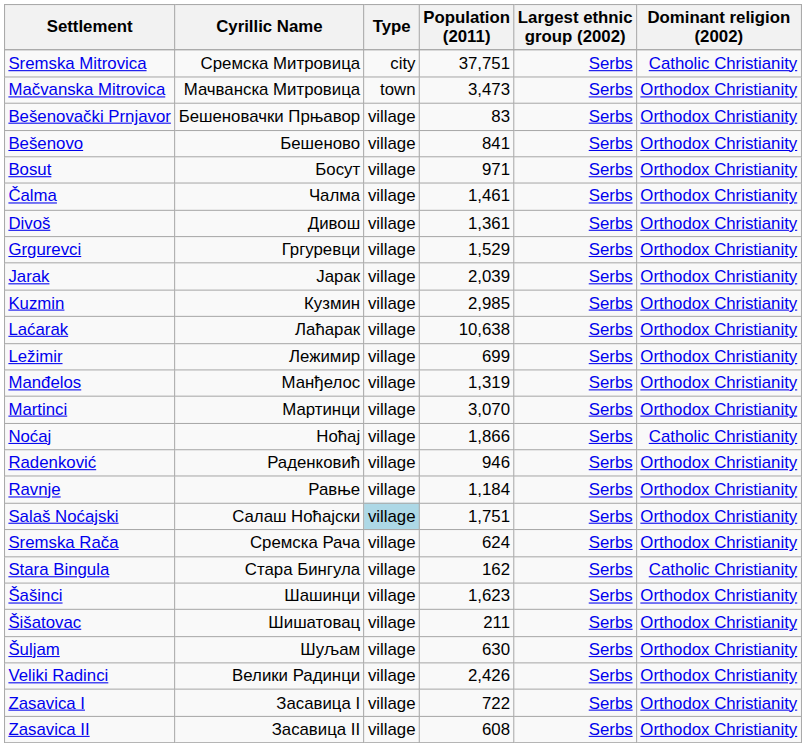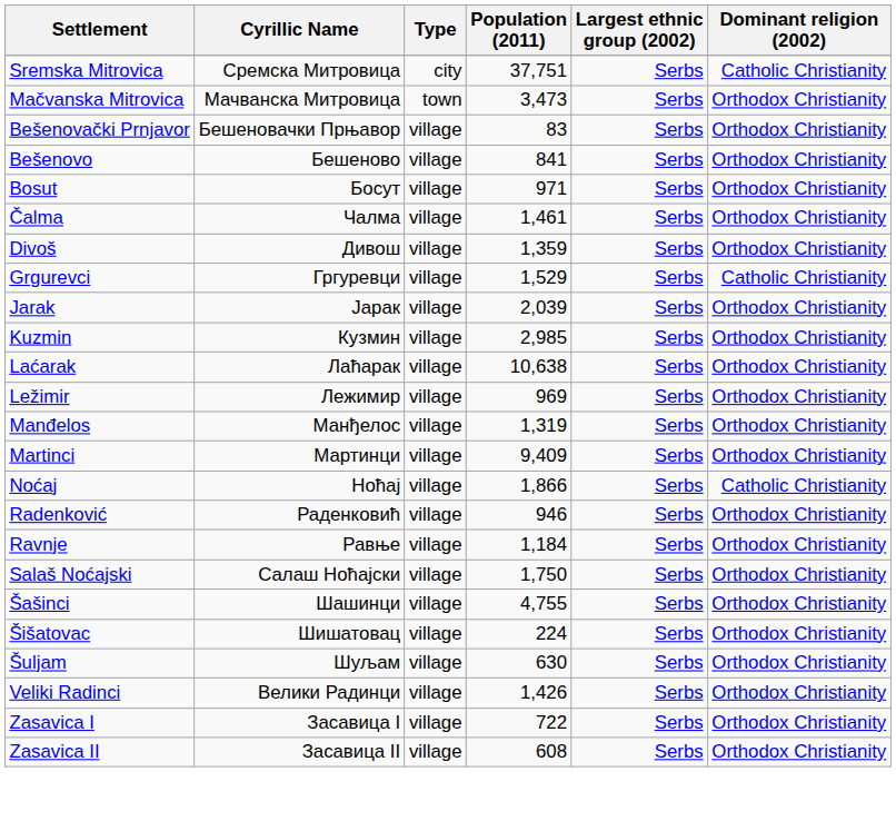 <table class="wikitable" style="text-align: right;">
 <tr bgcolor="#e0e0e0">
 <th rowspan="1">Settlement</th>
 <th colspan="1">Cyrillic Name</th>
 <th colspan="1">Type</th>
 <th colspan="1">Population<br>(2011)</th>
 <th colspan="1">Largest ethnic<br>group (2002)</th>
 <th colspan="1">Dominant religion<br>(2002)</th>
 </tr>
 <tr bgcolor="#e0e0e0">
 </tr>
 <tr>
 <td align="left"><a href='#'>Sremska Mitrovica</a></td>
 <td>Сремска Митровица</td>
 <td>city</td>
 <td>37,751</td>
 <td><a href='#'>Serbs</a></td>
 <td><a href='#'>Catholic Christianity</a></td>
 </tr>
 <tr>
 <td align="left"><a href='#'>Mačvanska Mitrovica</a></td>
 <td>Мачванска Митровица</td>
 <td>town</td>
 <td>3,473</td>
 <td><a href='#'>Serbs</a></td>
 <td><a href='#'>Orthodox Christianity</a></td>
 </tr>
 <tr>
 <td align="left"><a href='#'>Bešenovački Prnjavor</a></td>
 <td>Бешеновачки Прњавор</td>
 <td>village</td>
 <td>83</td>
 <td><a href='#'>Serbs</a></td>
 <td><a href='#'>Orthodox Christianity</a></td>
 </tr>
 <tr>
 <td align="left"><a href='#'>Bešenovo</a></td>
 <td>Бешеново</td>
 <td>village</td>
 <td>841</td>
 <td><a href='#'>Serbs</a></td>
 <td><a href='#'>Orthodox Christianity</a></td>
 </tr>
 <tr>
 <td align="left"><a href='#'>Bosut</a></td>
 <td>Босут</td>
 <td>village</td>
 <td>971</td>
 <td><a href='#'>Serbs</a></td>
 <td><a href='#'>Orthodox Christianity</a></td>
 </tr>
 <tr>
 <td align="left"><a href='#'>Čalma</a></td>
 <td>Чалма</td>
 <td>village</td>
 <td>1,461</td>
 <td><a href='#'>Serbs</a></td>
 <td><a href='#'>Orthodox Christianity</a></td>
 </tr>
 <tr>
 <td align="left"><a href='#'>Divoš</a></td>
 <td>Дивош</td>
 <td>village</td>
-<td>1,361</td>
+<td>1,359</td>
 <td><a href='#'>Serbs</a></td>
 <td><a href='#'>Orthodox Christianity</a></td>
 </tr>
 <tr>
 <td align="left"><a href='#'>Grgurevci</a></td>
 <td>Гргуревци</td>
 <td>village</td>
 <td>1,529</td>
 <td><a href='#'>Serbs</a></td>
-<td><a href='#'>Orthodox Christianity</a></td>
+<td><a href='#'>Catholic Christianity</a></td>
 </tr>
 <tr>
 <td align="left"><a href='#'>Jarak</a></td>
 <td>Јарак</td>
 <td>village</td>
 <td>2,039</td>
 <td><a href='#'>Serbs</a></td>
 <td><a href='#'>Orthodox Christianity</a></td>
 </tr>
 <tr>
 <td align="left"><a href='#'>Kuzmin</a></td>
 <td>Кузмин</td>
 <td>village</td>
 <td>2,985</td>
 <td><a href='#'>Serbs</a></td>
 <td><a href='#'>Orthodox Christianity</a></td>
 </tr>
 <tr>
 <td align="left"><a href='#'>Laćarak</a></td>
 <td>Лаћарак</td>
 <td>village</td>
 <td>10,638</td>
 <td><a href='#'>Serbs</a></td>
 <td><a href='#'>Orthodox Christianity</a></td>
 </tr>
 <tr>
 <td align="left"><a href='#'>Ležimir</a></td>
 <td>Лежимир</td>
 <td>village</td>
-<td>699</td>
+<td>969</td>
 <td><a href='#'>Serbs</a></td>
 <td><a href='#'>Orthodox Christianity</a></td>
 </tr>
 <tr>
 <td align="left"><a href='#'>Manđelos</a></td>
 <td>Манђелос</td>
 <td>village</td>
 <td>1,319</td>
 <td><a href='#'>Serbs</a></td>
 <td><a href='#'>Orthodox Christianity</a></td>
 </tr>
 <tr>
 <td align="left"><a href='#'>Martinci</a></td>
 <td>Мартинци</td>
 <td>village</td>
-<td>3,070</td>
+<td>9,409</td>
 <td><a href='#'>Serbs</a></td>
 <td><a href='#'>Orthodox Christianity</a></td>
 </tr>
 <tr>
 <td align="left"><a href='#'>Noćaj</a></td>
 <td>Ноћај</td>
 <td>village</td>
 <td>1,866</td>
 <td><a href='#'>Serbs</a></td>
 <td><a href='#'>Catholic Christianity</a></td>
 </tr>
 <tr>
 <td align="left"><a href='#'>Radenković</a></td>
 <td>Раденковић</td>
 <td>village</td>
 <td>946</td>
 <td><a href='#'>Serbs</a></td>
 <td><a href='#'>Orthodox Christianity</a></td>
 </tr>
 <tr>
 <td align="left"><a href='#'>Ravnje</a></td>
 <td>Равње</td>
 <td>village</td>
 <td>1,184</td>
 <td><a href='#'>Serbs</a></td>
 <td><a href='#'>Orthodox Christianity</a></td>
 </tr>
 <tr>
 <td align="left"><a href='#'>Salaš Noćajski</a></td>
 <td>Салаш Ноћајски</td>
-<td style="background: lightblue;">village</td>
-<td>1,751</td>
+<td>village</td>
+<td>1,750</td>
 <td><a href='#'>Serbs</a></td>
 <td><a href='#'>Orthodox Christianity</a></td>
-</tr>
-<tr>
-<td align="left"><a href='#'>Sremska Rača</a></td>
-<td>Сремска Рача</td>
-<td>village</td>
-<td>624</td>
-<td><a href='#'>Serbs</a></td>
-<td><a href='#'>Orthodox Christianity</a></td>
-</tr>
-<tr>
-<td align="left"><a href='#'>Stara Bingula</a></td>
-<td>Стара Бингула</td>
-<td>village</td>
-<td>162</td>
-<td><a href='#'>Serbs</a></td>
-<td><a href='#'>Catholic Christianity</a></td>
 </tr>
 <tr>
 <td align="left"><a href='#'>Šašinci</a></td>
 <td>Шашинци</td>
 <td>village</td>
-<td>1,623</td>
+<td>4,755</td>
 <td><a href='#'>Serbs</a></td>
 <td><a href='#'>Orthodox Christianity</a></td>
 </tr>
 <tr>
 <td align="left"><a href='#'>Šišatovac</a></td>
 <td>Шишатовац</td>
 <td>village</td>
-<td>211</td>
+<td>224</td>
 <td><a href='#'>Serbs</a></td>
 <td><a href='#'>Orthodox Christianity</a></td>
 </tr>
 <tr>
 <td align="left"><a href='#'>Šuljam</a></td>
 <td>Шуљам</td>
 <td>village</td>
 <td>630</td>
 <td><a href='#'>Serbs</a></td>
 <td><a href='#'>Orthodox Christianity</a></td>
 </tr>
 <tr>
 <td align="left"><a href='#'>Veliki Radinci</a></td>
 <td>Велики Радинци</td>
 <td>village</td>
-<td>2,426</td>
+<td>1,426</td>
 <td><a href='#'>Serbs</a></td>
 <td><a href='#'>Orthodox Christianity</a></td>
 </tr>
 <tr>
 <td align="left"><a href='#'>Zasavica I</a></td>
 <td>Засавица I</td>
 <td>village</td>
 <td>722</td>
 <td><a href='#'>Serbs</a></td>
 <td><a href='#'>Orthodox Christianity</a></td>
 </tr>
 <tr>
 <td align="left"><a href='#'>Zasavica II</a></td>
 <td>Засавица II</td>
 <td>village</td>
 <td>608</td>
 <td><a href='#'>Serbs</a></td>
 <td><a href='#'>Orthodox Christianity</a></td>
 </tr>
 </table>
